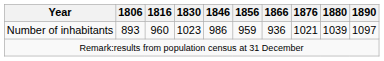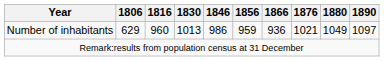 <table class="wikitable">
 <tr>
 <th>Year</th>
 <th>1806</th>
 <th>1816</th>
 <th>1830</th>
 <th>1846</th>
 <th>1856</th>
 <th>1866</th>
 <th>1876</th>
 <th>1880</th>
 <th>1890</th>
 </tr>
 <tr>
 <td>Number of inhabitants</td>
-<td align="center">893</td>
+<td align="center">629</td>
 <td align="center">960</td>
-<td align="center">1023</td>
+<td align="center">1013</td>
 <td align="center">986</td>
 <td align="center">959</td>
 <td align="center">936</td>
 <td align="center">1021</td>
-<td align="center">1039</td>
+<td align="center">1049</td>
 <td align="center">1097</td>
 </tr>
 <tr>
 <td colspan=10 align="center"><small>Remark:results from population census at 31 December</small></td>
 </tr>
 </table>
